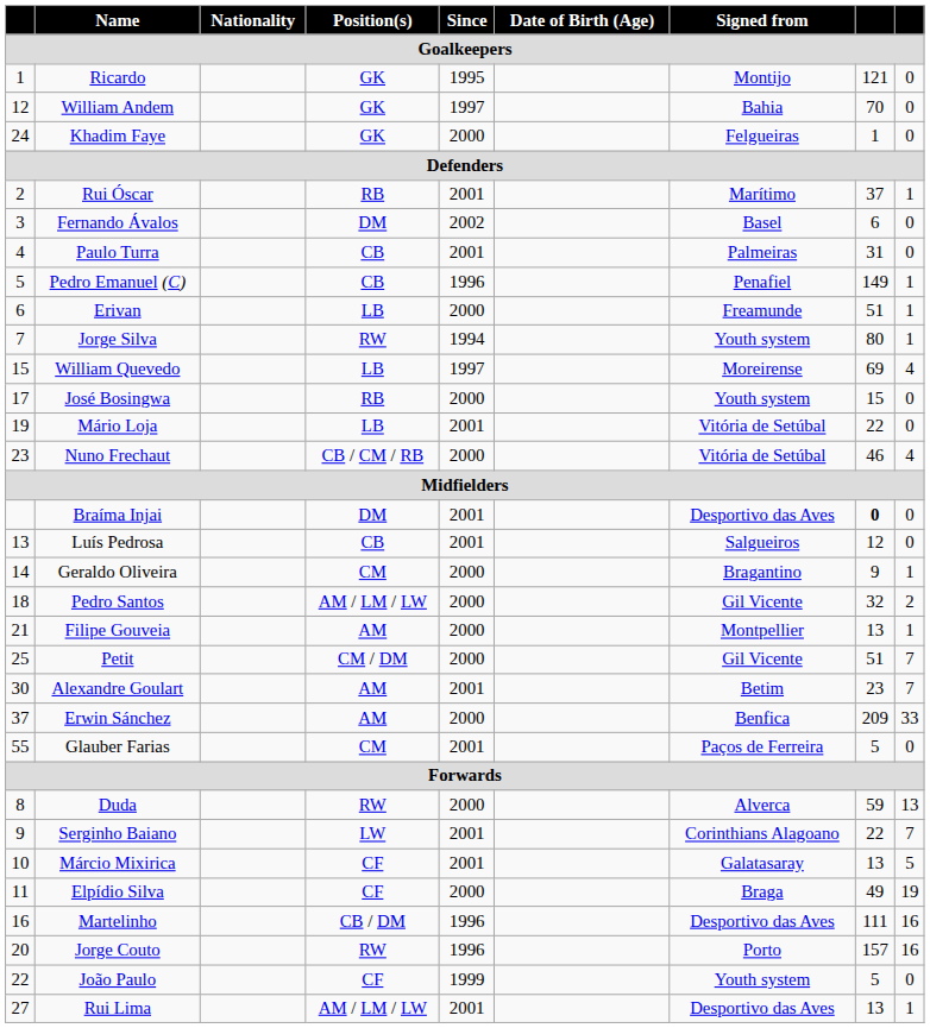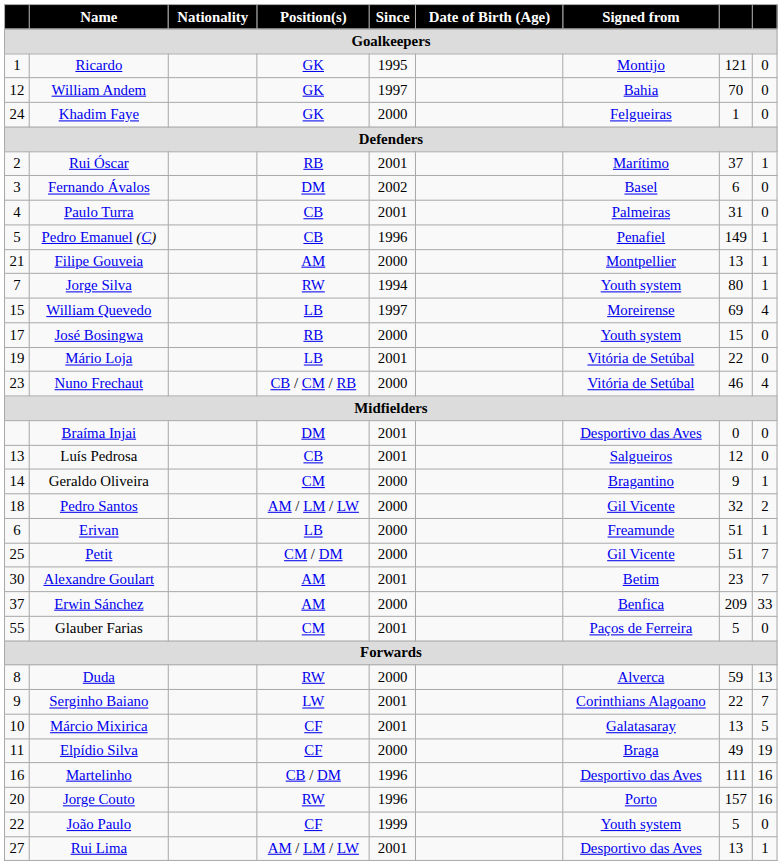 <table class="wikitable" style="text-align:center; font-size:90%; width:85%;">
 <tr>
 <th style="background:black; color:white; text-align:center;"></th>
 <th style="background:black; color:white; text-align:center;">Name</th>
 <th style="background:black; color:white; text-align:center;">Nationality</th>
 <th style="background:black; color:white; text-align:center;">Position(s)</th>
 <th style="background:black; color:white; text-align:center;">Since</th>
 <th style="background:black; color:white; text-align:center;">Date of Birth (Age)</th>
 <th style="background:black; color:white; text-align:center;">Signed from</th>
 <th style="background:black; color:white; text-align:center;"></th>
 <th style="background:black; color:white; text-align:center;"></th>
 </tr>
 <tr>
 <th colspan="9" style="background:#dcdcdc; text-align:center;">Goalkeepers</th>
 </tr>
 <tr>
 <td>1</td>
 <td><a href='#'>Ricardo</a></td>
 <td></td>
 <td><a href='#'>GK</a></td>
 <td>1995</td>
 <td></td>
 <td> <a href='#'>Montijo</a></td>
 <td>121</td>
 <td>0</td>
 </tr>
 <tr>
 <td>12</td>
 <td><a href='#'>William Andem</a></td>
 <td></td>
 <td><a href='#'>GK</a></td>
 <td>1997</td>
 <td></td>
 <td> <a href='#'>Bahia</a></td>
 <td>70</td>
 <td>0</td>
 </tr>
 <tr>
 <td>24</td>
 <td><a href='#'>Khadim Faye</a></td>
 <td></td>
 <td><a href='#'>GK</a></td>
 <td>2000</td>
 <td></td>
 <td> <a href='#'>Felgueiras</a></td>
 <td>1</td>
 <td>0</td>
 </tr>
 <tr>
 <th colspan="9" style="background:#dcdcdc; text-align:center;">Defenders</th>
 </tr>
 <tr>
 <td>2</td>
 <td><a href='#'>Rui Óscar</a></td>
 <td></td>
 <td><a href='#'>RB</a></td>
 <td>2001</td>
 <td></td>
 <td> <a href='#'>Marítimo</a></td>
 <td>37</td>
 <td>1</td>
 </tr>
 <tr>
 <td>3</td>
 <td><a href='#'>Fernando Ávalos</a></td>
 <td></td>
 <td><a href='#'>DM</a></td>
 <td>2002</td>
 <td></td>
 <td> <a href='#'>Basel</a></td>
 <td>6</td>
 <td>0</td>
 </tr>
 <tr>
 <td>4</td>
 <td><a href='#'>Paulo Turra</a></td>
 <td></td>
 <td><a href='#'>CB</a></td>
 <td>2001</td>
 <td></td>
 <td> <a href='#'>Palmeiras</a></td>
 <td>31</td>
 <td>0</td>
 </tr>
 <tr>
 <td>5</td>
 <td><a href='#'>Pedro Emanuel</a> <em>(<a href='#'>C</a>)</em></td>
 <td></td>
 <td><a href='#'>CB</a></td>
 <td>1996</td>
 <td></td>
 <td> <a href='#'>Penafiel</a></td>
 <td>149</td>
 <td>1</td>
 </tr>
 <tr>
-<td>6</td>
-<td><a href='#'>Erivan</a></td>
+<td>21</td>
+<td><a href='#'>Filipe Gouveia</a></td>
 <td></td>
-<td><a href='#'>LB</a></td>
+<td><a href='#'>AM</a></td>
 <td>2000</td>
 <td></td>
-<td> <a href='#'>Freamunde</a></td>
-<td>51</td>
+<td> <a href='#'>Montpellier</a></td>
+<td>13</td>
 <td>1</td>
 </tr>
 <tr>
 <td>7</td>
 <td><a href='#'>Jorge Silva</a></td>
 <td></td>
 <td><a href='#'>RW</a></td>
 <td>1994</td>
 <td></td>
 <td> <a href='#'>Youth system</a></td>
 <td>80</td>
 <td>1</td>
 </tr>
 <tr>
 <td>15</td>
 <td><a href='#'>William Quevedo</a></td>
 <td></td>
 <td><a href='#'>LB</a></td>
 <td>1997</td>
 <td></td>
 <td> <a href='#'>Moreirense</a></td>
 <td>69</td>
 <td>4</td>
 </tr>
 <tr>
 <td>17</td>
 <td><a href='#'>José Bosingwa</a></td>
 <td></td>
 <td><a href='#'>RB</a></td>
 <td>2000</td>
 <td></td>
 <td> <a href='#'>Youth system</a></td>
 <td>15</td>
 <td>0</td>
 </tr>
 <tr>
 <td>19</td>
 <td><a href='#'>Mário Loja</a></td>
 <td></td>
 <td><a href='#'>LB</a></td>
 <td>2001</td>
 <td></td>
 <td> <a href='#'>Vitória de Setúbal</a></td>
 <td>22</td>
 <td>0</td>
 </tr>
 <tr>
 <td>23</td>
 <td><a href='#'>Nuno Frechaut</a></td>
 <td></td>
 <td><a href='#'>CB</a> / <a href='#'>CM</a> / <a href='#'>RB</a></td>
 <td>2000</td>
 <td></td>
 <td> <a href='#'>Vitória de Setúbal</a></td>
 <td>46</td>
 <td>4</td>
 </tr>
 <tr>
 <th colspan="9" style="background:#dcdcdc; text-align:center;">Midfielders</th>
 </tr>
 <tr>
 <td></td>
 <td><a href='#'>Braíma Injai</a></td>
 <td></td>
 <td><a href='#'>DM</a></td>
 <td>2001</td>
 <td></td>
 <td> <a href='#'>Desportivo das Aves</a></td>
-<td><strong>0</strong></td>
+<td>0</td>
 <td>0</td>
 </tr>
 <tr>
 <td>13</td>
 <td>Luís Pedrosa</td>
 <td></td>
 <td><a href='#'>CB</a></td>
 <td>2001</td>
 <td></td>
 <td> <a href='#'>Salgueiros</a></td>
 <td>12</td>
 <td>0</td>
 </tr>
 <tr>
 <td>14</td>
 <td>Geraldo Oliveira</td>
 <td></td>
 <td><a href='#'>CM</a></td>
 <td>2000</td>
 <td></td>
 <td> <a href='#'>Bragantino</a></td>
 <td>9</td>
 <td>1</td>
 </tr>
 <tr>
 <td>18</td>
 <td><a href='#'>Pedro Santos</a></td>
 <td></td>
 <td><a href='#'>AM</a> / <a href='#'>LM</a> / <a href='#'>LW</a></td>
 <td>2000</td>
 <td></td>
 <td> <a href='#'>Gil Vicente</a></td>
 <td>32</td>
 <td>2</td>
 </tr>
 <tr>
-<td>21</td>
-<td><a href='#'>Filipe Gouveia</a></td>
+<td>6</td>
+<td><a href='#'>Erivan</a></td>
 <td></td>
-<td><a href='#'>AM</a></td>
+<td><a href='#'>LB</a></td>
 <td>2000</td>
 <td></td>
-<td> <a href='#'>Montpellier</a></td>
-<td>13</td>
+<td> <a href='#'>Freamunde</a></td>
+<td>51</td>
 <td>1</td>
 </tr>
 <tr>
 <td>25</td>
 <td><a href='#'>Petit</a></td>
 <td></td>
 <td><a href='#'>CM</a> / <a href='#'>DM</a></td>
 <td>2000</td>
 <td></td>
 <td> <a href='#'>Gil Vicente</a></td>
 <td>51</td>
 <td>7</td>
 </tr>
 <tr>
 <td>30</td>
 <td><a href='#'>Alexandre Goulart</a></td>
 <td></td>
 <td><a href='#'>AM</a></td>
 <td>2001</td>
 <td></td>
 <td> <a href='#'>Betim</a></td>
 <td>23</td>
 <td>7</td>
 </tr>
 <tr>
 <td>37</td>
 <td><a href='#'>Erwin Sánchez</a></td>
 <td></td>
 <td><a href='#'>AM</a></td>
 <td>2000</td>
 <td></td>
 <td> <a href='#'>Benfica</a></td>
 <td>209</td>
 <td>33</td>
 </tr>
 <tr>
 <td>55</td>
 <td>Glauber Farias</td>
 <td></td>
 <td><a href='#'>CM</a></td>
 <td>2001</td>
 <td></td>
 <td> <a href='#'>Paços de Ferreira</a></td>
 <td>5</td>
 <td>0</td>
 </tr>
 <tr>
 <th colspan="9" style="background:#dcdcdc; text-align:center;">Forwards</th>
 </tr>
 <tr>
 <td>8</td>
 <td><a href='#'>Duda</a></td>
 <td></td>
 <td><a href='#'>RW</a></td>
 <td>2000</td>
 <td></td>
 <td> <a href='#'>Alverca</a></td>
 <td>59</td>
 <td>13</td>
 </tr>
 <tr>
 <td>9</td>
 <td><a href='#'>Serginho Baiano</a></td>
 <td></td>
 <td><a href='#'>LW</a></td>
 <td>2001</td>
 <td></td>
 <td> <a href='#'>Corinthians Alagoano</a></td>
 <td>22</td>
 <td>7</td>
 </tr>
 <tr>
 <td>10</td>
 <td><a href='#'>Márcio Mixirica</a></td>
 <td></td>
 <td><a href='#'>CF</a></td>
 <td>2001</td>
 <td></td>
 <td> <a href='#'>Galatasaray</a></td>
 <td>13</td>
 <td>5</td>
 </tr>
 <tr>
 <td>11</td>
 <td><a href='#'>Elpídio Silva</a></td>
 <td></td>
 <td><a href='#'>CF</a></td>
 <td>2000</td>
 <td></td>
 <td> <a href='#'>Braga</a></td>
 <td>49</td>
 <td>19</td>
 </tr>
 <tr>
 <td>16</td>
 <td><a href='#'>Martelinho</a></td>
 <td></td>
 <td><a href='#'>CB</a> / <a href='#'>DM</a></td>
 <td>1996</td>
 <td></td>
 <td> <a href='#'>Desportivo das Aves</a></td>
 <td>111</td>
 <td>16</td>
 </tr>
 <tr>
 <td>20</td>
 <td><a href='#'>Jorge Couto</a></td>
 <td></td>
 <td><a href='#'>RW</a></td>
 <td>1996</td>
 <td></td>
 <td> <a href='#'>Porto</a></td>
 <td>157</td>
 <td>16</td>
 </tr>
 <tr>
 <td>22</td>
 <td><a href='#'>João Paulo</a></td>
 <td></td>
 <td><a href='#'>CF</a></td>
 <td>1999</td>
 <td></td>
 <td> <a href='#'>Youth system</a></td>
 <td>5</td>
 <td>0</td>
 </tr>
 <tr>
 <td>27</td>
 <td><a href='#'>Rui Lima</a></td>
 <td></td>
 <td><a href='#'>AM</a> / <a href='#'>LM</a> / <a href='#'>LW</a></td>
 <td>2001</td>
 <td></td>
 <td> <a href='#'>Desportivo das Aves</a></td>
 <td>13</td>
 <td>1</td>
 </tr>
 </table>
